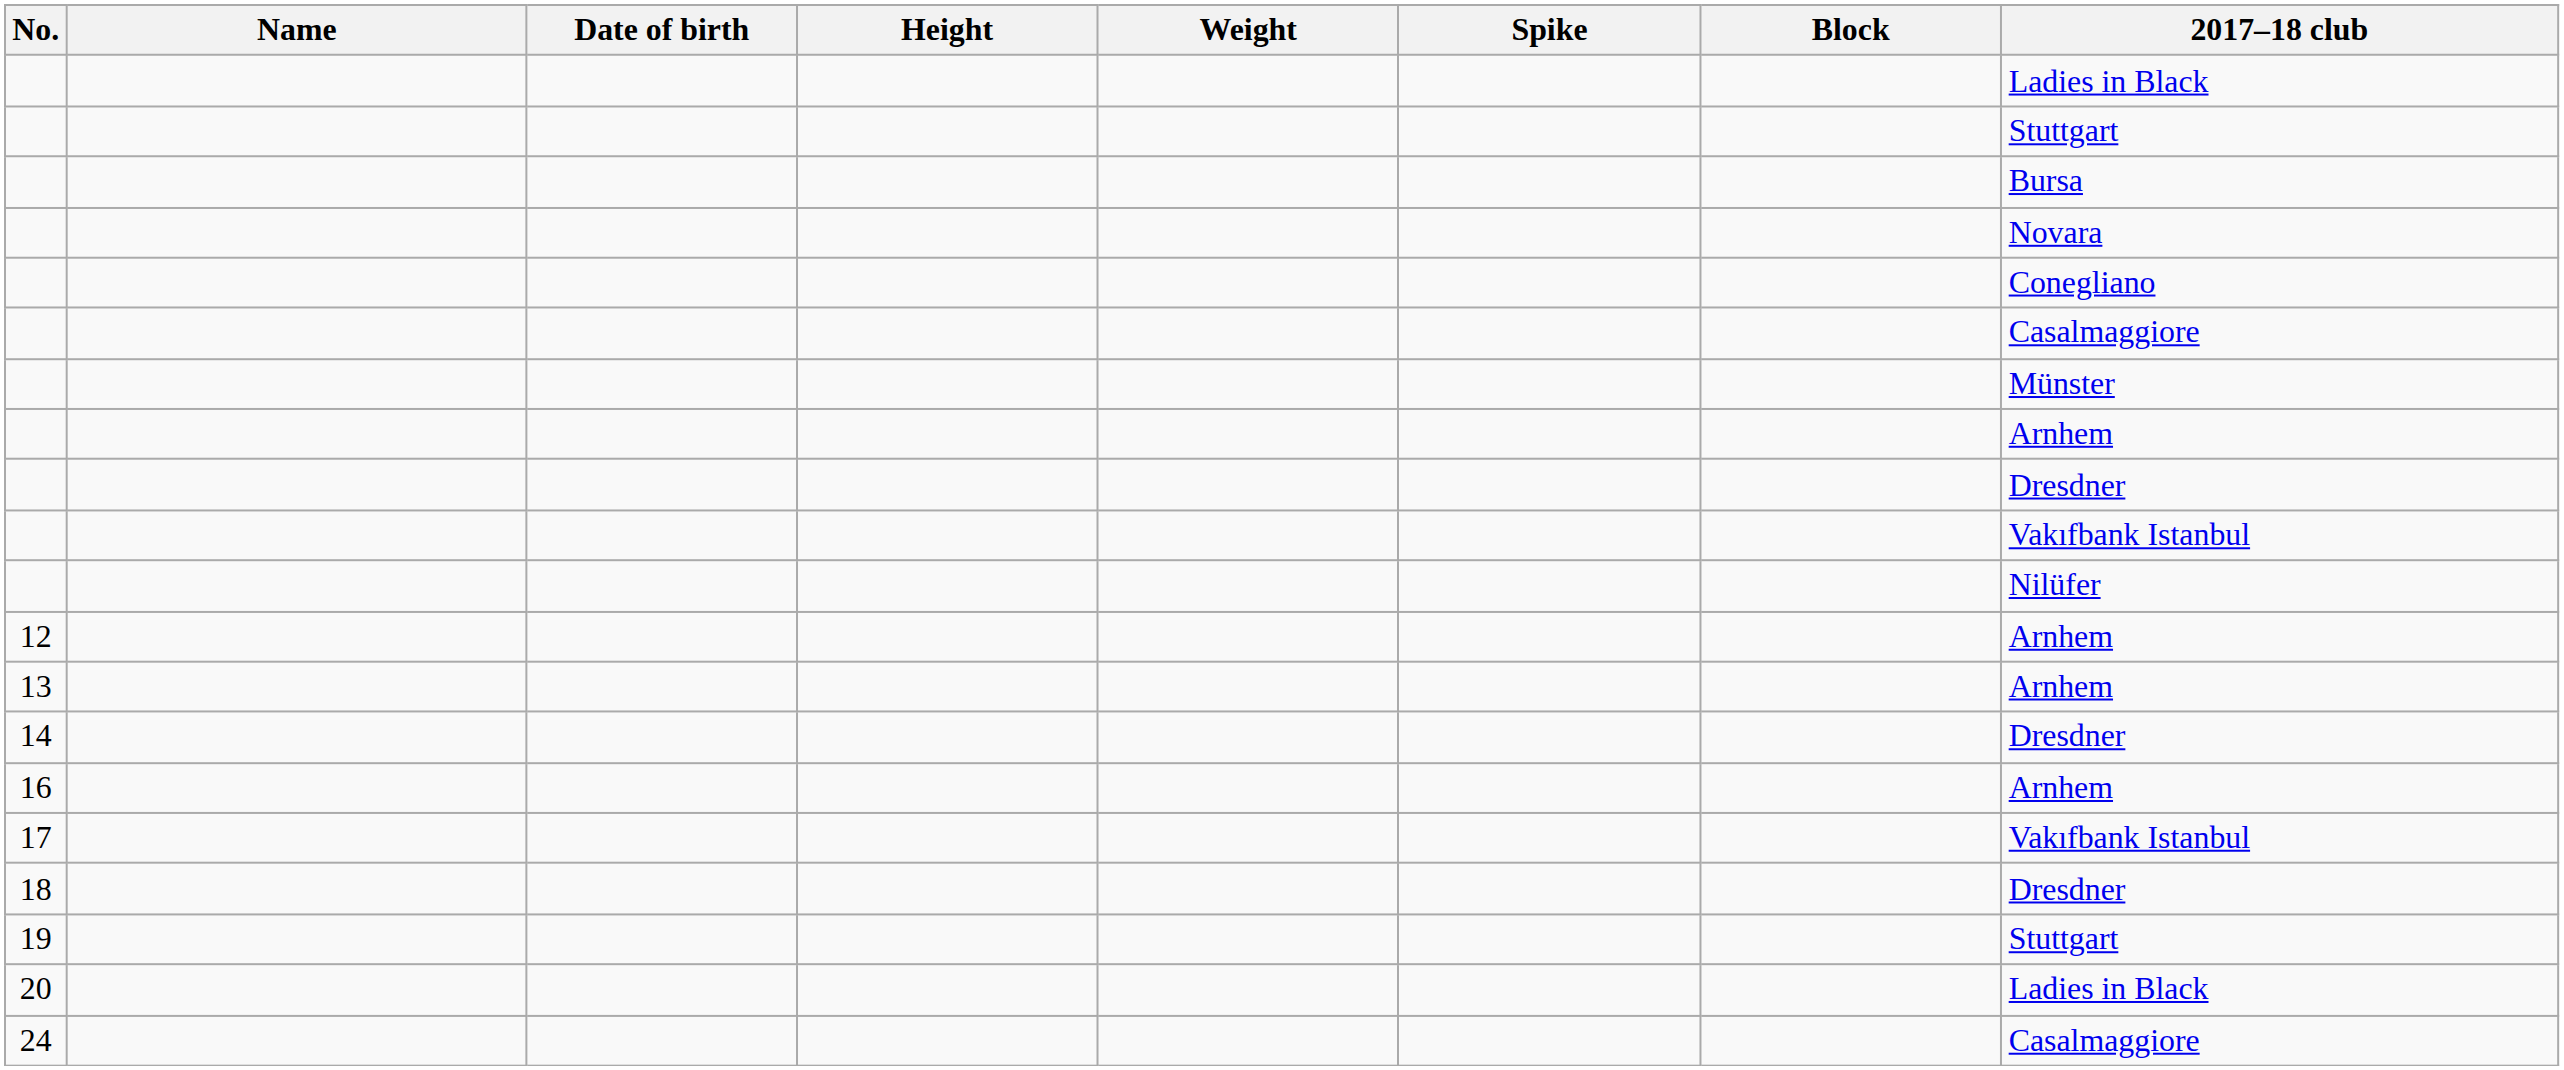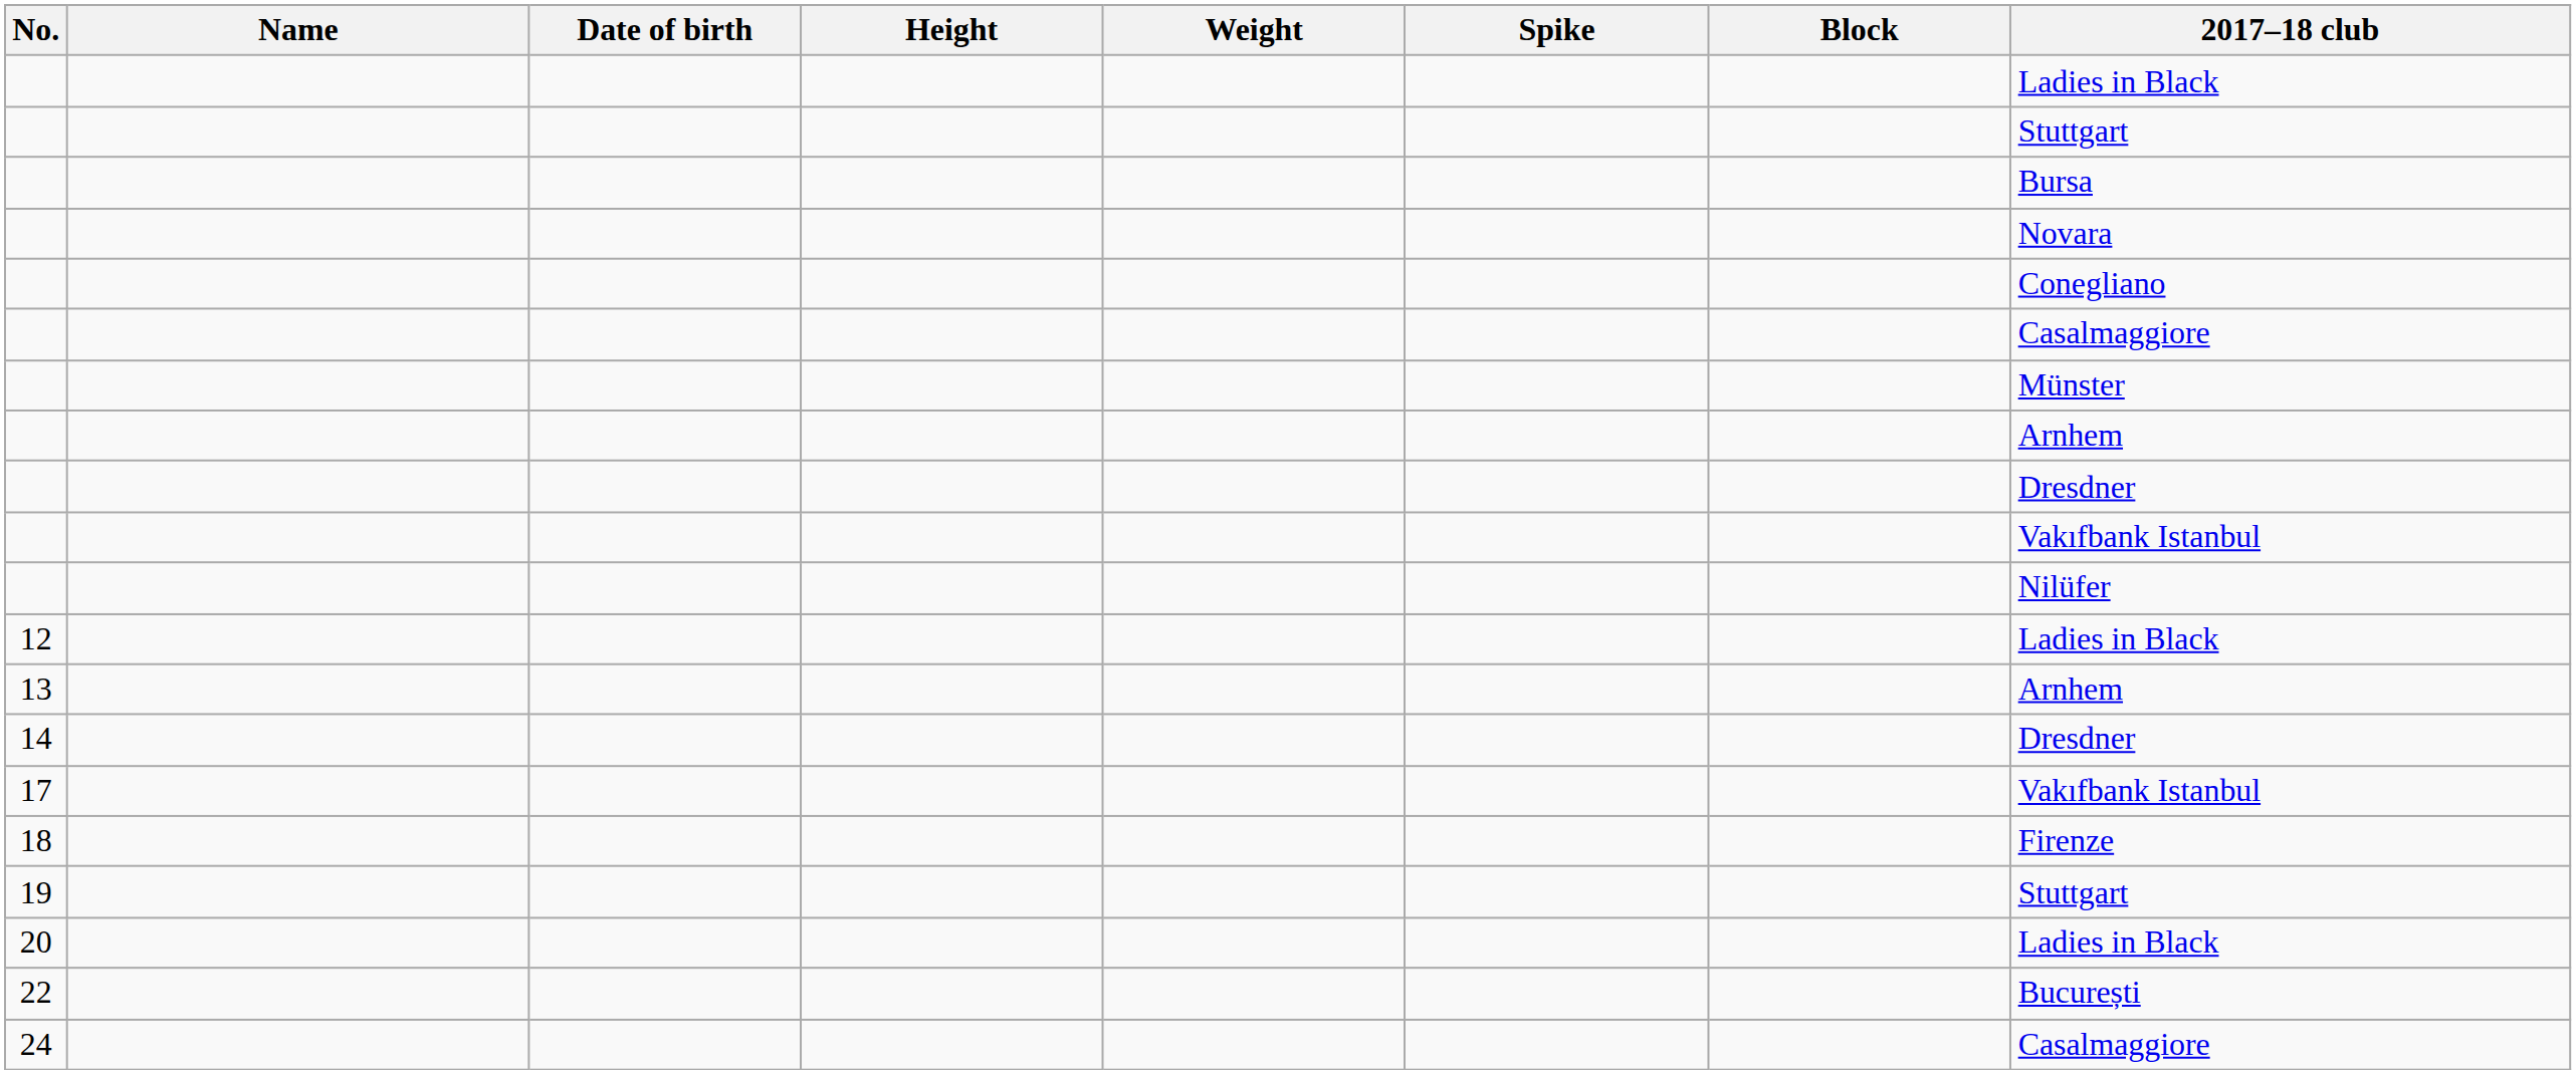 <table class="wikitable sortable" style="font-size:100%; text-align:center;">
 <tr>
 <th>No.</th>
 <th style="width:14em">Name</th>
 <th style="width:8em">Date of birth</th>
 <th style="width:9em">Height</th>
 <th style="width:9em">Weight</th>
 <th style="width:9em">Spike</th>
 <th style="width:9em">Block</th>
 <th style="width:17em">2017–18 club</th>
 </tr>
 <tr>
 <td></td>
 <td align=left></td>
 <td align=right></td>
 <td></td>
 <td></td>
 <td></td>
 <td></td>
 <td align=left> <a href='#'>Ladies in Black</a></td>
 </tr>
 <tr>
 <td></td>
 <td align=left></td>
 <td align=right></td>
 <td></td>
 <td></td>
 <td></td>
 <td></td>
 <td align=left> <a href='#'>Stuttgart</a></td>
 </tr>
 <tr>
 <td></td>
 <td align=left></td>
 <td align=right></td>
 <td></td>
 <td></td>
 <td></td>
 <td></td>
 <td align=left> <a href='#'>Bursa</a></td>
 </tr>
 <tr>
 <td></td>
 <td align=left></td>
 <td align=right></td>
 <td></td>
 <td></td>
 <td></td>
 <td></td>
 <td align=left> <a href='#'>Novara</a></td>
 </tr>
 <tr>
 <td></td>
 <td align=left></td>
 <td align=right></td>
 <td></td>
 <td></td>
 <td></td>
 <td></td>
 <td align=left> <a href='#'>Conegliano</a></td>
 </tr>
 <tr>
 <td></td>
 <td align=left></td>
 <td align=right></td>
 <td></td>
 <td></td>
 <td></td>
 <td></td>
 <td align=left> <a href='#'>Casalmaggiore</a></td>
 </tr>
 <tr>
 <td></td>
 <td align=left></td>
 <td align=right></td>
 <td></td>
 <td></td>
 <td></td>
 <td></td>
 <td align=left> <a href='#'>Münster</a></td>
 </tr>
 <tr>
 <td></td>
 <td align=left></td>
 <td align=right></td>
 <td></td>
 <td></td>
 <td></td>
 <td></td>
 <td align=left> <a href='#'>Arnhem</a></td>
 </tr>
 <tr>
 <td></td>
 <td align=left></td>
 <td align=right></td>
 <td></td>
 <td></td>
 <td></td>
 <td></td>
 <td align=left> <a href='#'>Dresdner</a></td>
 </tr>
 <tr>
 <td></td>
 <td align=left></td>
 <td align=right></td>
 <td></td>
 <td></td>
 <td></td>
 <td></td>
 <td align=left> <a href='#'>Vakıfbank Istanbul</a></td>
 </tr>
 <tr>
 <td></td>
 <td align=left></td>
 <td align=right></td>
 <td></td>
 <td></td>
 <td></td>
 <td></td>
 <td align=left> <a href='#'>Nilüfer</a></td>
 </tr>
 <tr>
 <td>12</td>
 <td align=left></td>
 <td align=right></td>
 <td></td>
 <td></td>
 <td></td>
 <td></td>
-<td align=left> <a href='#'>Arnhem</a></td>
+<td align=left> <a href='#'>Ladies in Black</a></td>
 </tr>
 <tr>
 <td>13</td>
 <td align=left></td>
 <td align=right></td>
 <td></td>
 <td></td>
 <td></td>
 <td></td>
 <td align=left> <a href='#'>Arnhem</a></td>
 </tr>
 <tr>
 <td>14</td>
 <td align=left></td>
 <td align=right></td>
 <td></td>
 <td></td>
 <td></td>
 <td></td>
 <td align=left> <a href='#'>Dresdner</a></td>
 </tr>
 <tr>
-<td>16</td>
-<td align=left></td>
-<td align=right></td>
-<td></td>
-<td></td>
-<td></td>
-<td></td>
-<td align=left> <a href='#'>Arnhem</a></td>
-</tr>
-<tr>
 <td>17</td>
 <td align=left></td>
 <td align=right></td>
 <td></td>
 <td></td>
 <td></td>
 <td></td>
 <td align=left> <a href='#'>Vakıfbank Istanbul</a></td>
 </tr>
 <tr>
 <td>18</td>
 <td align=left></td>
 <td align=right></td>
 <td></td>
 <td></td>
 <td></td>
 <td></td>
-<td align=left> <a href='#'>Dresdner</a></td>
+<td align=left> <a href='#'>Firenze</a></td>
 </tr>
 <tr>
 <td>19</td>
 <td align=left></td>
 <td align=right></td>
 <td></td>
 <td></td>
 <td></td>
 <td></td>
 <td align=left> <a href='#'>Stuttgart</a></td>
 </tr>
 <tr>
 <td>20</td>
 <td align=left></td>
 <td align=right></td>
 <td></td>
 <td></td>
 <td></td>
 <td></td>
 <td align=left> <a href='#'>Ladies in Black</a></td>
 </tr>
 <tr>
+<td>22</td>
+<td align=left></td>
+<td align=right></td>
+<td></td>
+<td></td>
+<td></td>
+<td></td>
+<td align=left> <a href='#'>București</a></td>
+</tr>
+<tr>
 <td>24</td>
 <td align=left></td>
 <td align=right></td>
 <td></td>
 <td></td>
 <td></td>
 <td></td>
 <td align=left> <a href='#'>Casalmaggiore</a></td>
 </tr>
 </table>
